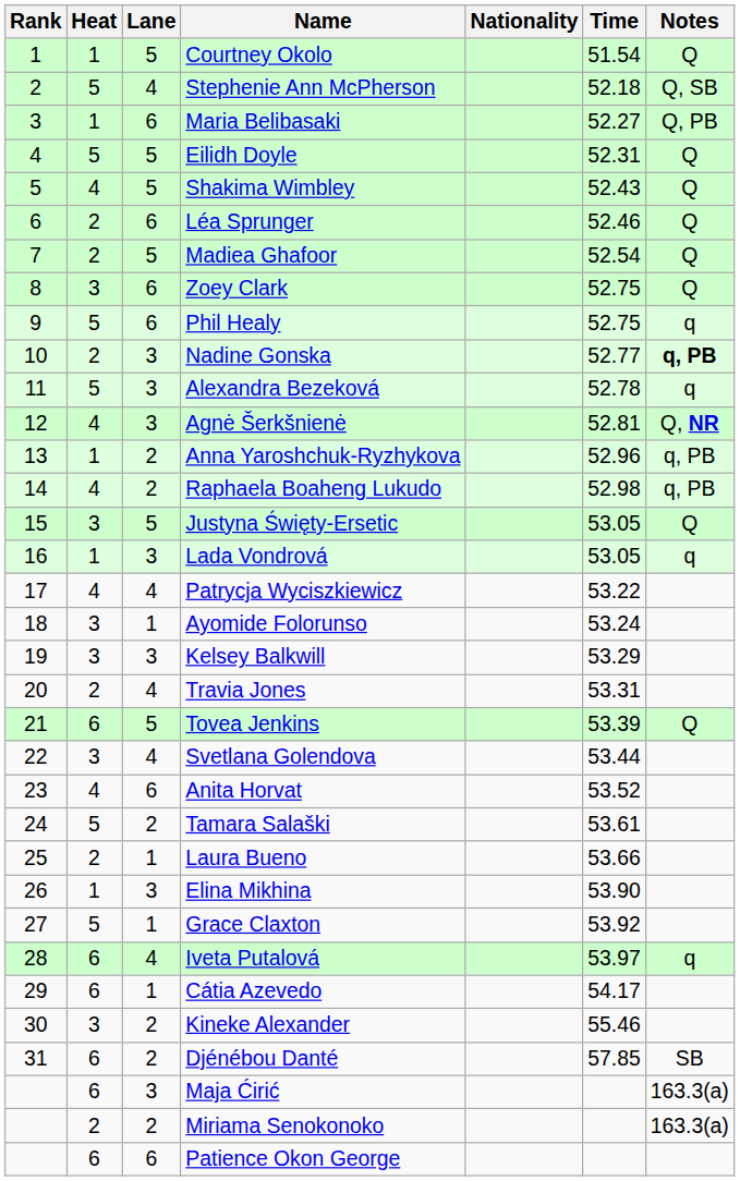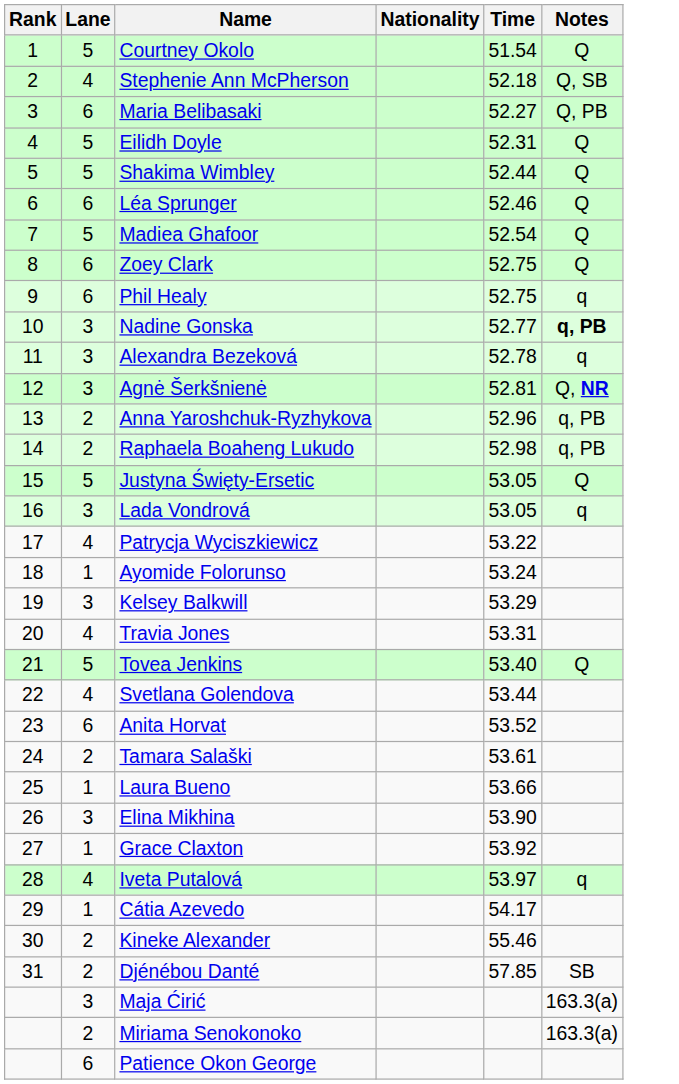 <table class="wikitable sortable" style="text-align:center">
 <tr>
 <th>Rank</th>
-<th>Heat</th>
 <th>Lane</th>
 <th>Name</th>
 <th>Nationality</th>
 <th>Time</th>
 <th>Notes</th>
 </tr>
 <tr bgcolor=ccffcc>
-<td>1</td>
 <td>1</td>
 <td>5</td>
 <td align=left><a href='#'>Courtney Okolo</a></td>
 <td align=left></td>
 <td>51.54</td>
 <td>Q</td>
 </tr>
 <tr bgcolor=ccffcc>
 <td>2</td>
-<td>5</td>
 <td>4</td>
 <td align=left><a href='#'>Stephenie Ann McPherson</a></td>
 <td align=left></td>
 <td>52.18</td>
 <td>Q, SB</td>
 </tr>
 <tr bgcolor=ccffcc>
 <td>3</td>
-<td>1</td>
 <td>6</td>
 <td align=left><a href='#'>Maria Belibasaki</a></td>
 <td align=left></td>
 <td>52.27</td>
 <td>Q, PB</td>
 </tr>
 <tr bgcolor=ccffcc>
 <td>4</td>
 <td>5</td>
-<td>5</td>
 <td align=left><a href='#'>Eilidh Doyle</a></td>
 <td align=left></td>
 <td>52.31</td>
 <td>Q</td>
 </tr>
 <tr bgcolor=ccffcc>
 <td>5</td>
-<td>4</td>
 <td>5</td>
 <td align=left><a href='#'>Shakima Wimbley</a></td>
 <td align=left></td>
-<td>52.43</td>
+<td>52.44</td>
 <td>Q</td>
 </tr>
 <tr bgcolor=ccffcc>
 <td>6</td>
-<td>2</td>
 <td>6</td>
 <td align=left><a href='#'>Léa Sprunger</a></td>
 <td align=left></td>
 <td>52.46</td>
 <td>Q</td>
 </tr>
 <tr bgcolor=ccffcc>
 <td>7</td>
-<td>2</td>
 <td>5</td>
 <td align=left><a href='#'>Madiea Ghafoor</a></td>
 <td align=left></td>
 <td>52.54</td>
 <td>Q</td>
 </tr>
 <tr bgcolor=ccffcc>
 <td>8</td>
-<td>3</td>
 <td>6</td>
 <td align=left><a href='#'>Zoey Clark</a></td>
 <td align=left></td>
 <td>52.75</td>
 <td>Q</td>
 </tr>
 <tr bgcolor=ddffdd>
 <td>9</td>
-<td>5</td>
 <td>6</td>
 <td align=left><a href='#'>Phil Healy</a></td>
 <td align=left></td>
 <td>52.75</td>
 <td>q</td>
 </tr>
 <tr bgcolor=ddffdd>
 <td>10</td>
-<td>2</td>
 <td>3</td>
 <td align=left><a href='#'>Nadine Gonska</a></td>
 <td align=left></td>
 <td>52.77</td>
 <td><strong>q, PB</strong></td>
 </tr>
 <tr bgcolor=ddffdd>
 <td>11</td>
-<td>5</td>
 <td>3</td>
 <td align=left><a href='#'>Alexandra Bezeková</a></td>
 <td align=left></td>
 <td>52.78</td>
 <td>q</td>
 </tr>
 <tr bgcolor=ccffcc>
 <td>12</td>
-<td>4</td>
 <td>3</td>
 <td align=left><a href='#'>Agnė Šerkšnienė</a></td>
 <td align=left></td>
 <td>52.81</td>
 <td>Q, <strong><a href='#'>NR</a></strong></td>
 </tr>
 <tr bgcolor=ddffdd>
 <td>13</td>
-<td>1</td>
 <td>2</td>
 <td align=left><a href='#'>Anna Yaroshchuk-Ryzhykova</a></td>
 <td align=left></td>
 <td>52.96</td>
 <td>q, PB</td>
 </tr>
 <tr bgcolor=ddffdd>
 <td>14</td>
-<td>4</td>
 <td>2</td>
 <td align=left><a href='#'>Raphaela Boaheng Lukudo</a></td>
 <td align=left></td>
 <td>52.98</td>
 <td>q, PB</td>
 </tr>
 <tr bgcolor=ccffcc>
 <td>15</td>
-<td>3</td>
 <td>5</td>
 <td align=left><a href='#'>Justyna Święty-Ersetic</a></td>
 <td align=left></td>
 <td>53.05</td>
 <td>Q</td>
 </tr>
 <tr bgcolor=ddffdd>
 <td>16</td>
-<td>1</td>
 <td>3</td>
 <td align=left><a href='#'>Lada Vondrová</a></td>
 <td align=left></td>
 <td>53.05</td>
 <td>q</td>
 </tr>
 <tr>
 <td>17</td>
 <td>4</td>
-<td>4</td>
 <td align=left><a href='#'>Patrycja Wyciszkiewicz</a></td>
 <td align=left></td>
 <td>53.22</td>
 <td></td>
 </tr>
 <tr>
 <td>18</td>
-<td>3</td>
 <td>1</td>
 <td align=left><a href='#'>Ayomide Folorunso</a></td>
 <td align=left></td>
 <td>53.24</td>
 <td></td>
 </tr>
 <tr>
 <td>19</td>
 <td>3</td>
-<td>3</td>
 <td align=left><a href='#'>Kelsey Balkwill</a></td>
 <td align=left></td>
 <td>53.29</td>
 <td></td>
 </tr>
 <tr>
 <td>20</td>
-<td>2</td>
 <td>4</td>
 <td align=left><a href='#'>Travia Jones</a></td>
 <td align=left></td>
 <td>53.31</td>
 <td></td>
 </tr>
 <tr bgcolor=ccffcc>
 <td>21</td>
-<td>6</td>
 <td>5</td>
 <td align=left><a href='#'>Tovea Jenkins</a></td>
 <td align=left></td>
-<td>53.39</td>
+<td>53.40</td>
 <td>Q</td>
 </tr>
 <tr>
 <td>22</td>
-<td>3</td>
 <td>4</td>
 <td align=left><a href='#'>Svetlana Golendova</a></td>
 <td align=left></td>
 <td>53.44</td>
 <td></td>
 </tr>
 <tr>
 <td>23</td>
-<td>4</td>
 <td>6</td>
 <td align=left><a href='#'>Anita Horvat</a></td>
 <td align=left></td>
 <td>53.52</td>
 <td></td>
 </tr>
 <tr>
 <td>24</td>
-<td>5</td>
 <td>2</td>
 <td align=left><a href='#'>Tamara Salaški</a></td>
 <td align=left></td>
 <td>53.61</td>
 <td></td>
 </tr>
 <tr>
 <td>25</td>
-<td>2</td>
 <td>1</td>
 <td align=left><a href='#'>Laura Bueno</a></td>
 <td align=left></td>
 <td>53.66</td>
 <td></td>
 </tr>
 <tr>
 <td>26</td>
-<td>1</td>
 <td>3</td>
 <td align=left><a href='#'>Elina Mikhina</a></td>
 <td align=left></td>
 <td>53.90</td>
 <td></td>
 </tr>
 <tr>
 <td>27</td>
-<td>5</td>
 <td>1</td>
 <td align=left><a href='#'>Grace Claxton</a></td>
 <td align=left></td>
 <td>53.92</td>
 <td></td>
 </tr>
 <tr bgcolor=ccffcc>
 <td>28</td>
-<td>6</td>
 <td>4</td>
 <td align=left><a href='#'>Iveta Putalová</a></td>
 <td align=left></td>
 <td>53.97</td>
 <td>q</td>
 </tr>
 <tr>
 <td>29</td>
-<td>6</td>
 <td>1</td>
 <td align=left><a href='#'>Cátia Azevedo</a></td>
 <td align=left></td>
 <td>54.17</td>
 <td></td>
 </tr>
 <tr>
 <td>30</td>
-<td>3</td>
 <td>2</td>
 <td align=left><a href='#'>Kineke Alexander</a></td>
 <td align=left></td>
 <td>55.46</td>
 <td></td>
 </tr>
 <tr>
 <td>31</td>
-<td>6</td>
 <td>2</td>
 <td align=left><a href='#'>Djénébou Danté</a></td>
 <td align=left></td>
 <td>57.85</td>
 <td>SB</td>
 </tr>
 <tr>
 <td></td>
-<td>6</td>
 <td>3</td>
 <td align=left><a href='#'>Maja Ćirić</a></td>
 <td align=left></td>
 <td></td>
 <td>163.3(a)</td>
 </tr>
 <tr>
 <td></td>
 <td>2</td>
-<td>2</td>
 <td align=left><a href='#'>Miriama Senokonoko</a></td>
 <td align=left></td>
 <td></td>
 <td>163.3(a)</td>
 </tr>
 <tr>
 <td></td>
 <td>6</td>
-<td>6</td>
 <td align=left><a href='#'>Patience Okon George</a></td>
 <td align=left></td>
 <td></td>
 <td></td>
 </tr>
 </table>
